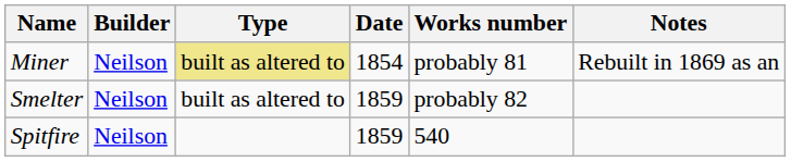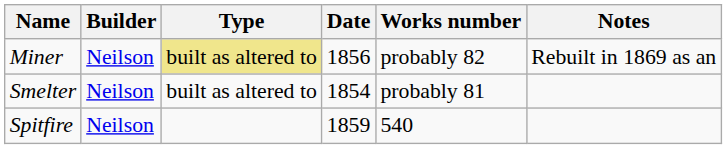 <table class="wikitable">
 <tr>
 <th>Name</th>
 <th>Builder</th>
 <th>Type</th>
 <th>Date</th>
 <th>Works number</th>
 <th>Notes</th>
 </tr>
 <tr>
 <td><em>Miner</em></td>
 <td><a href='#'>Neilson</a></td>
 <td style="background: khaki;">built as  altered to </td>
-<td>1854</td>
-<td>probably 81</td>
+<td>1856</td>
+<td>probably 82</td>
 <td>Rebuilt in 1869 as an </td>
 </tr>
 <tr>
 <td><em>Smelter</em></td>
 <td><a href='#'>Neilson</a></td>
 <td>built as  altered to </td>
-<td>1859</td>
-<td>probably 82</td>
+<td>1854</td>
+<td>probably 81</td>
 <td></td>
 </tr>
 <tr>
 <td><em>Spitfire</em></td>
 <td><a href='#'>Neilson</a></td>
 <td></td>
 <td>1859</td>
 <td>540</td>
 <td></td>
 </tr>
 </table>
